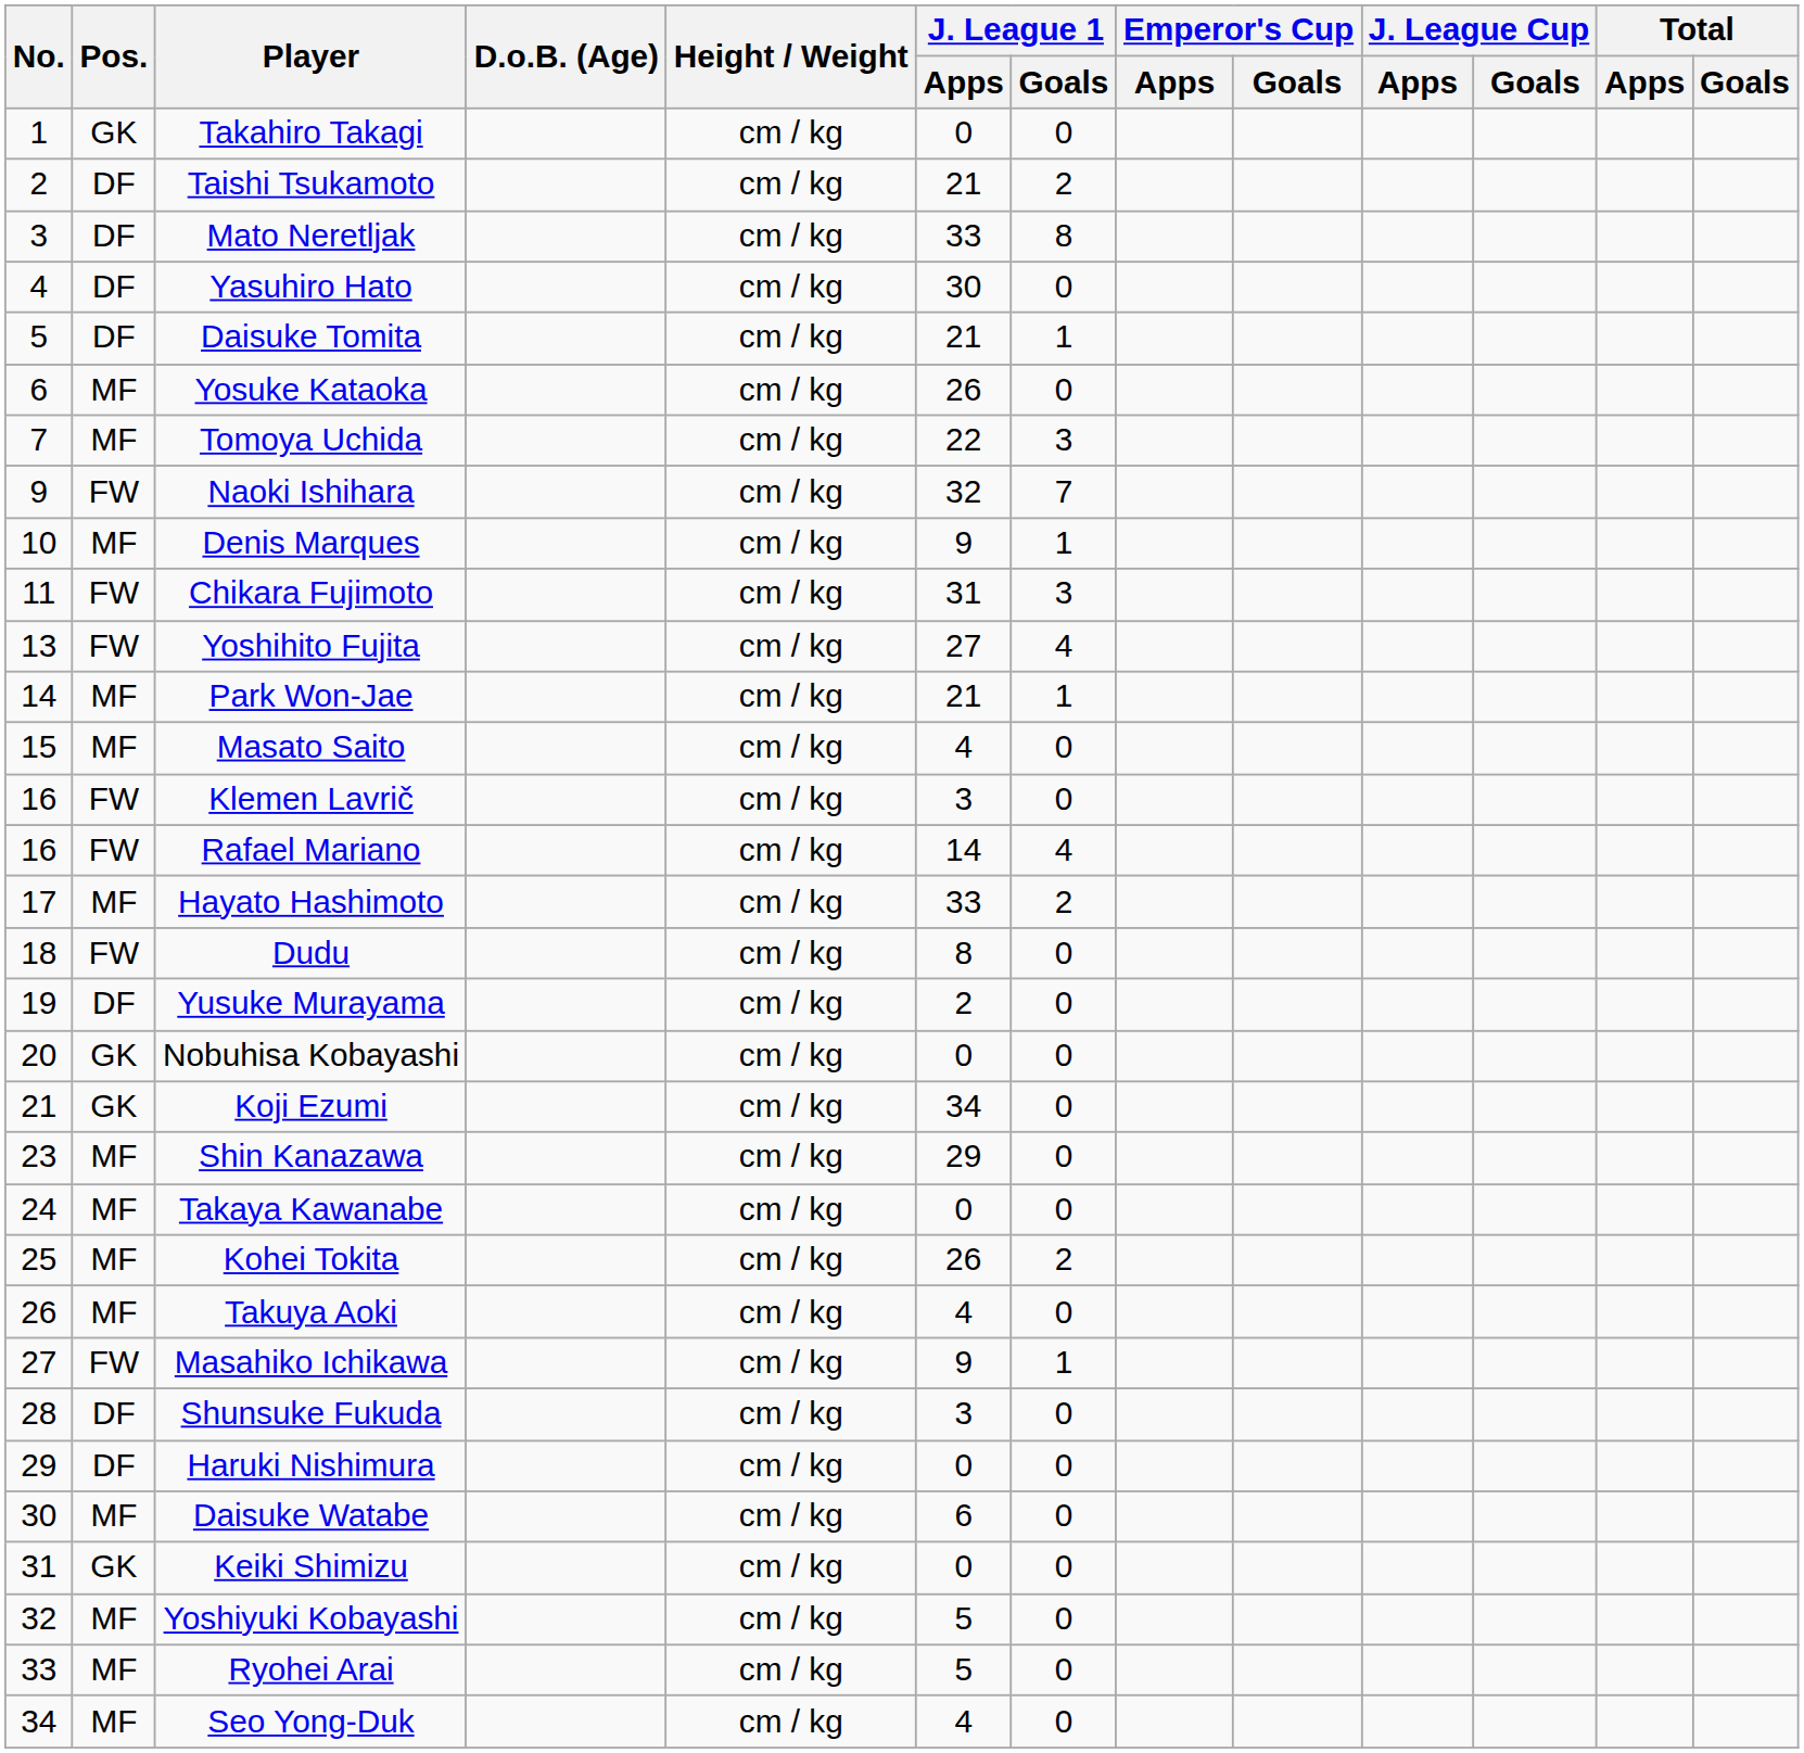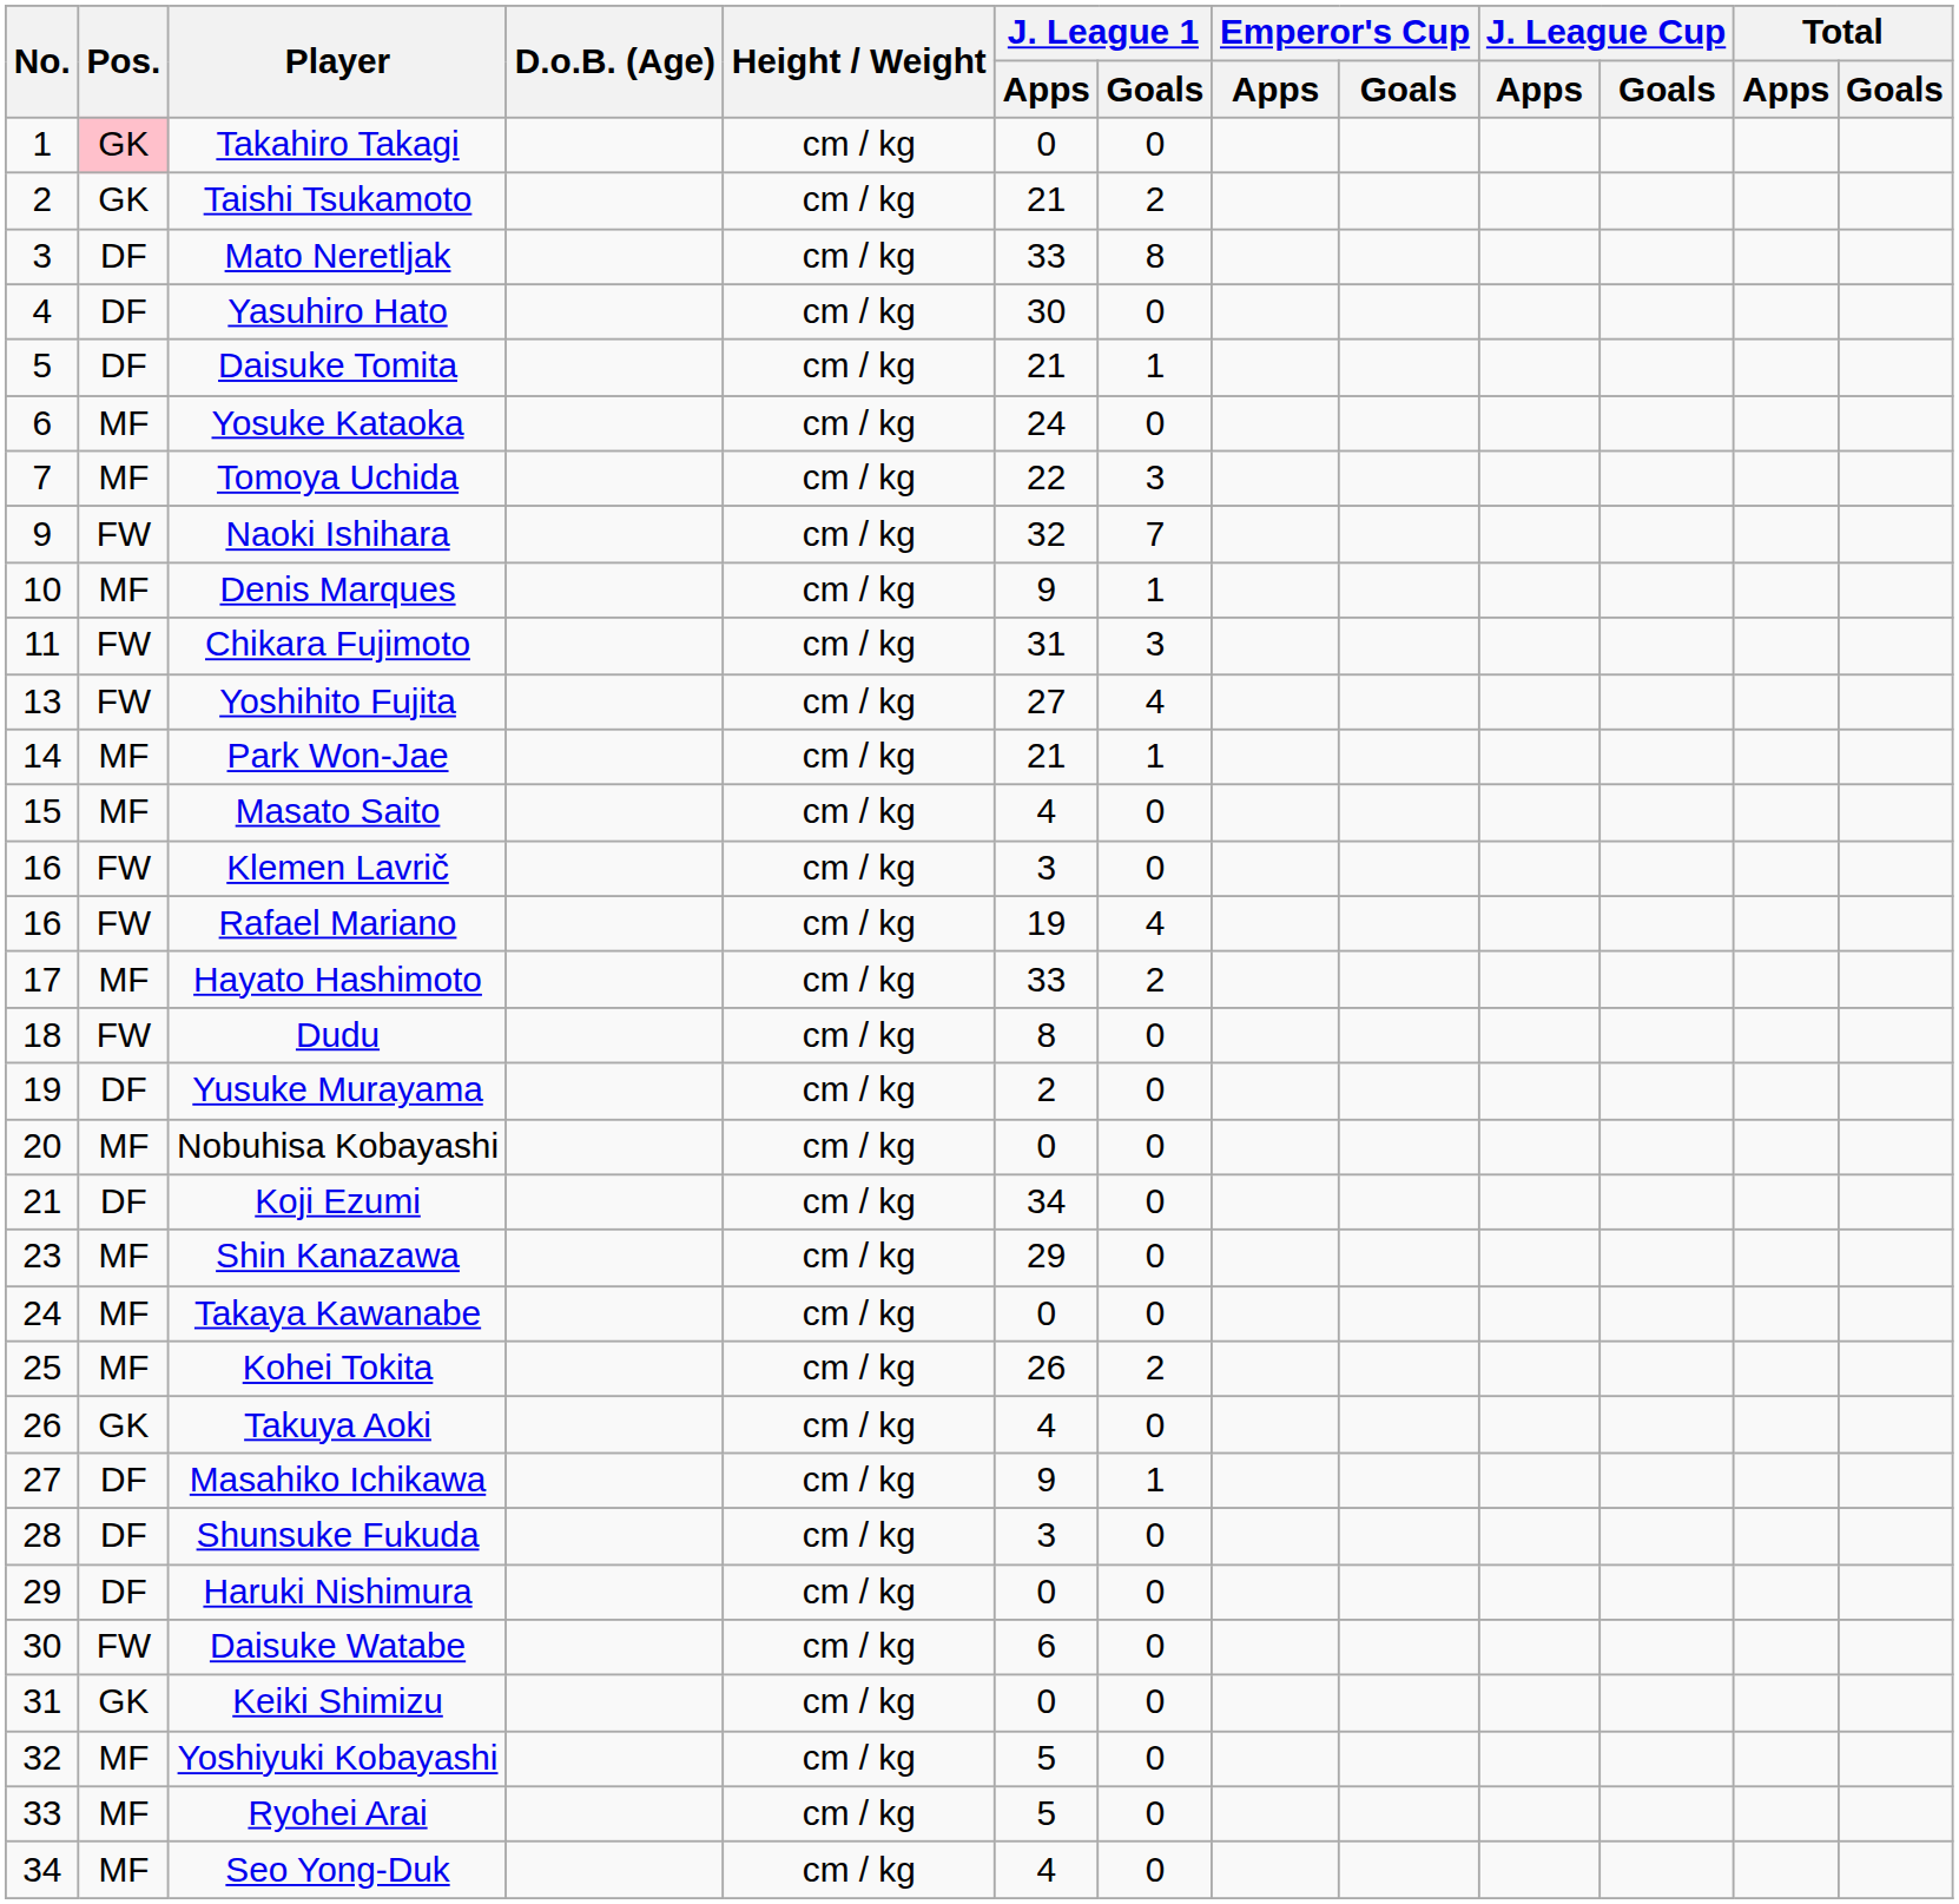 <table class="wikitable" style="text-align:center;">
 <tr>
 <th rowspan="2">No.</th>
 <th rowspan="2">Pos.</th>
 <th rowspan="2">Player</th>
 <th rowspan="2">D.o.B. (Age)</th>
 <th rowspan="2">Height / Weight</th>
 <th colspan="2"><a href='#'>J. League 1</a></th>
 <th colspan="2"><a href='#'>Emperor's Cup</a></th>
 <th colspan="2"><a href='#'>J. League Cup</a></th>
 <th colspan="2">Total</th>
 </tr>
 <tr>
 <th>Apps</th>
 <th>Goals</th>
 <th>Apps</th>
 <th>Goals</th>
 <th>Apps</th>
 <th>Goals</th>
 <th>Apps</th>
 <th>Goals</th>
 </tr>
 <tr>
 <td>1</td>
-<td>GK</td>
+<td style="background: pink;">GK</td>
 <td><a href='#'>Takahiro Takagi</a></td>
 <td></td>
 <td>cm / kg</td>
 <td>0</td>
 <td>0</td>
 <td></td>
 <td></td>
 <td></td>
 <td></td>
 <td></td>
 <td></td>
 </tr>
 <tr>
 <td>2</td>
-<td>DF</td>
+<td>GK</td>
 <td><a href='#'>Taishi Tsukamoto</a></td>
 <td></td>
 <td>cm / kg</td>
 <td>21</td>
 <td>2</td>
 <td></td>
 <td></td>
 <td></td>
 <td></td>
 <td></td>
 <td></td>
 </tr>
 <tr>
 <td>3</td>
 <td>DF</td>
 <td><a href='#'>Mato Neretljak</a></td>
 <td></td>
 <td>cm / kg</td>
 <td>33</td>
 <td>8</td>
 <td></td>
 <td></td>
 <td></td>
 <td></td>
 <td></td>
 <td></td>
 </tr>
 <tr>
 <td>4</td>
 <td>DF</td>
 <td><a href='#'>Yasuhiro Hato</a></td>
 <td></td>
 <td>cm / kg</td>
 <td>30</td>
 <td>0</td>
 <td></td>
 <td></td>
 <td></td>
 <td></td>
 <td></td>
 <td></td>
 </tr>
 <tr>
 <td>5</td>
 <td>DF</td>
 <td><a href='#'>Daisuke Tomita</a></td>
 <td></td>
 <td>cm / kg</td>
 <td>21</td>
 <td>1</td>
 <td></td>
 <td></td>
 <td></td>
 <td></td>
 <td></td>
 <td></td>
 </tr>
 <tr>
 <td>6</td>
 <td>MF</td>
 <td><a href='#'>Yosuke Kataoka</a></td>
 <td></td>
 <td>cm / kg</td>
-<td>26</td>
+<td>24</td>
 <td>0</td>
 <td></td>
 <td></td>
 <td></td>
 <td></td>
 <td></td>
 <td></td>
 </tr>
 <tr>
 <td>7</td>
 <td>MF</td>
 <td><a href='#'>Tomoya Uchida</a></td>
 <td></td>
 <td>cm / kg</td>
 <td>22</td>
 <td>3</td>
 <td></td>
 <td></td>
 <td></td>
 <td></td>
 <td></td>
 <td></td>
 </tr>
 <tr>
 <td>9</td>
 <td>FW</td>
 <td><a href='#'>Naoki Ishihara</a></td>
 <td></td>
 <td>cm / kg</td>
 <td>32</td>
 <td>7</td>
 <td></td>
 <td></td>
 <td></td>
 <td></td>
 <td></td>
 <td></td>
 </tr>
 <tr>
 <td>10</td>
 <td>MF</td>
 <td><a href='#'>Denis Marques</a></td>
 <td></td>
 <td>cm / kg</td>
 <td>9</td>
 <td>1</td>
 <td></td>
 <td></td>
 <td></td>
 <td></td>
 <td></td>
 <td></td>
 </tr>
 <tr>
 <td>11</td>
 <td>FW</td>
 <td><a href='#'>Chikara Fujimoto</a></td>
 <td></td>
 <td>cm / kg</td>
 <td>31</td>
 <td>3</td>
 <td></td>
 <td></td>
 <td></td>
 <td></td>
 <td></td>
 <td></td>
 </tr>
 <tr>
 <td>13</td>
 <td>FW</td>
 <td><a href='#'>Yoshihito Fujita</a></td>
 <td></td>
 <td>cm / kg</td>
 <td>27</td>
 <td>4</td>
 <td></td>
 <td></td>
 <td></td>
 <td></td>
 <td></td>
 <td></td>
 </tr>
 <tr>
 <td>14</td>
 <td>MF</td>
 <td><a href='#'>Park Won-Jae</a></td>
 <td></td>
 <td>cm / kg</td>
 <td>21</td>
 <td>1</td>
 <td></td>
 <td></td>
 <td></td>
 <td></td>
 <td></td>
 <td></td>
 </tr>
 <tr>
 <td>15</td>
 <td>MF</td>
 <td><a href='#'>Masato Saito</a></td>
 <td></td>
 <td>cm / kg</td>
 <td>4</td>
 <td>0</td>
 <td></td>
 <td></td>
 <td></td>
 <td></td>
 <td></td>
 <td></td>
 </tr>
 <tr>
 <td>16</td>
 <td>FW</td>
 <td><a href='#'>Klemen Lavrič</a></td>
 <td></td>
 <td>cm / kg</td>
 <td>3</td>
 <td>0</td>
 <td></td>
 <td></td>
 <td></td>
 <td></td>
 <td></td>
 <td></td>
 </tr>
 <tr>
 <td>16</td>
 <td>FW</td>
 <td><a href='#'>Rafael Mariano</a></td>
 <td></td>
 <td>cm / kg</td>
-<td>14</td>
+<td>19</td>
 <td>4</td>
 <td></td>
 <td></td>
 <td></td>
 <td></td>
 <td></td>
 <td></td>
 </tr>
 <tr>
 <td>17</td>
 <td>MF</td>
 <td><a href='#'>Hayato Hashimoto</a></td>
 <td></td>
 <td>cm / kg</td>
 <td>33</td>
 <td>2</td>
 <td></td>
 <td></td>
 <td></td>
 <td></td>
 <td></td>
 <td></td>
 </tr>
 <tr>
 <td>18</td>
 <td>FW</td>
 <td><a href='#'>Dudu</a></td>
 <td></td>
 <td>cm / kg</td>
 <td>8</td>
 <td>0</td>
 <td></td>
 <td></td>
 <td></td>
 <td></td>
 <td></td>
 <td></td>
 </tr>
 <tr>
 <td>19</td>
 <td>DF</td>
 <td><a href='#'>Yusuke Murayama</a></td>
 <td></td>
 <td>cm / kg</td>
 <td>2</td>
 <td>0</td>
 <td></td>
 <td></td>
 <td></td>
 <td></td>
 <td></td>
 <td></td>
 </tr>
 <tr>
 <td>20</td>
-<td>GK</td>
+<td>MF</td>
 <td>Nobuhisa Kobayashi</td>
 <td></td>
 <td>cm / kg</td>
 <td>0</td>
 <td>0</td>
 <td></td>
 <td></td>
 <td></td>
 <td></td>
 <td></td>
 <td></td>
 </tr>
 <tr>
 <td>21</td>
-<td>GK</td>
+<td>DF</td>
 <td><a href='#'>Koji Ezumi</a></td>
 <td></td>
 <td>cm / kg</td>
 <td>34</td>
 <td>0</td>
 <td></td>
 <td></td>
 <td></td>
 <td></td>
 <td></td>
 <td></td>
 </tr>
 <tr>
 <td>23</td>
 <td>MF</td>
 <td><a href='#'>Shin Kanazawa</a></td>
 <td></td>
 <td>cm / kg</td>
 <td>29</td>
 <td>0</td>
 <td></td>
 <td></td>
 <td></td>
 <td></td>
 <td></td>
 <td></td>
 </tr>
 <tr>
 <td>24</td>
 <td>MF</td>
 <td><a href='#'>Takaya Kawanabe</a></td>
 <td></td>
 <td>cm / kg</td>
 <td>0</td>
 <td>0</td>
 <td></td>
 <td></td>
 <td></td>
 <td></td>
 <td></td>
 <td></td>
 </tr>
 <tr>
 <td>25</td>
 <td>MF</td>
 <td><a href='#'>Kohei Tokita</a></td>
 <td></td>
 <td>cm / kg</td>
 <td>26</td>
 <td>2</td>
 <td></td>
 <td></td>
 <td></td>
 <td></td>
 <td></td>
 <td></td>
 </tr>
 <tr>
 <td>26</td>
-<td>MF</td>
+<td>GK</td>
 <td><a href='#'>Takuya Aoki</a></td>
 <td></td>
 <td>cm / kg</td>
 <td>4</td>
 <td>0</td>
 <td></td>
 <td></td>
 <td></td>
 <td></td>
 <td></td>
 <td></td>
 </tr>
 <tr>
 <td>27</td>
-<td>FW</td>
+<td>DF</td>
 <td><a href='#'>Masahiko Ichikawa</a></td>
 <td></td>
 <td>cm / kg</td>
 <td>9</td>
 <td>1</td>
 <td></td>
 <td></td>
 <td></td>
 <td></td>
 <td></td>
 <td></td>
 </tr>
 <tr>
 <td>28</td>
 <td>DF</td>
 <td><a href='#'>Shunsuke Fukuda</a></td>
 <td></td>
 <td>cm / kg</td>
 <td>3</td>
 <td>0</td>
 <td></td>
 <td></td>
 <td></td>
 <td></td>
 <td></td>
 <td></td>
 </tr>
 <tr>
 <td>29</td>
 <td>DF</td>
 <td><a href='#'>Haruki Nishimura</a></td>
 <td></td>
 <td>cm / kg</td>
 <td>0</td>
 <td>0</td>
 <td></td>
 <td></td>
 <td></td>
 <td></td>
 <td></td>
 <td></td>
 </tr>
 <tr>
 <td>30</td>
-<td>MF</td>
+<td>FW</td>
 <td><a href='#'>Daisuke Watabe</a></td>
 <td></td>
 <td>cm / kg</td>
 <td>6</td>
 <td>0</td>
 <td></td>
 <td></td>
 <td></td>
 <td></td>
 <td></td>
 <td></td>
 </tr>
 <tr>
 <td>31</td>
 <td>GK</td>
 <td><a href='#'>Keiki Shimizu</a></td>
 <td></td>
 <td>cm / kg</td>
 <td>0</td>
 <td>0</td>
 <td></td>
 <td></td>
 <td></td>
 <td></td>
 <td></td>
 <td></td>
 </tr>
 <tr>
 <td>32</td>
 <td>MF</td>
 <td><a href='#'>Yoshiyuki Kobayashi</a></td>
 <td></td>
 <td>cm / kg</td>
 <td>5</td>
 <td>0</td>
 <td></td>
 <td></td>
 <td></td>
 <td></td>
 <td></td>
 <td></td>
 </tr>
 <tr>
 <td>33</td>
 <td>MF</td>
 <td><a href='#'>Ryohei Arai</a></td>
 <td></td>
 <td>cm / kg</td>
 <td>5</td>
 <td>0</td>
 <td></td>
 <td></td>
 <td></td>
 <td></td>
 <td></td>
 <td></td>
 </tr>
 <tr>
 <td>34</td>
 <td>MF</td>
 <td><a href='#'>Seo Yong-Duk</a></td>
 <td></td>
 <td>cm / kg</td>
 <td>4</td>
 <td>0</td>
 <td></td>
 <td></td>
 <td></td>
 <td></td>
 <td></td>
 <td></td>
 </tr>
 </table>
